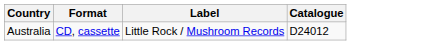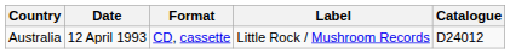 <table class="wikitable plainrowheaders">
 <tr>
 <th scope="col">Country</th>
+<th scope="col">Date</th>
 <th scope="col">Format</th>
 <th scope="col">Label</th>
 <th scope="col">Catalogue</th>
 </tr>
 <tr>
 <td>Australia</td>
+<td>12 April 1993</td>
 <td><a href='#'>CD</a>, <a href='#'>cassette</a></td>
 <td>Little Rock / <a href='#'>Mushroom Records</a></td>
 <td>D24012</td>
 </tr>
 </table>
